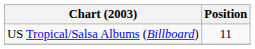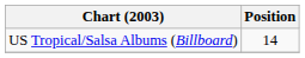 <table class="wikitable sortable">
 <tr>
 <th>Chart (2003)</th>
 <th>Position</th>
 </tr>
 <tr>
 <td align="left">US <a href='#'>Tropical/Salsa Albums</a> (<em><a href='#'>Billboard</a></em>)</td>
-<td align="center">11</td>
+<td align="center">14</td>
 </tr>
 <tr>
 </tr>
 </table>
